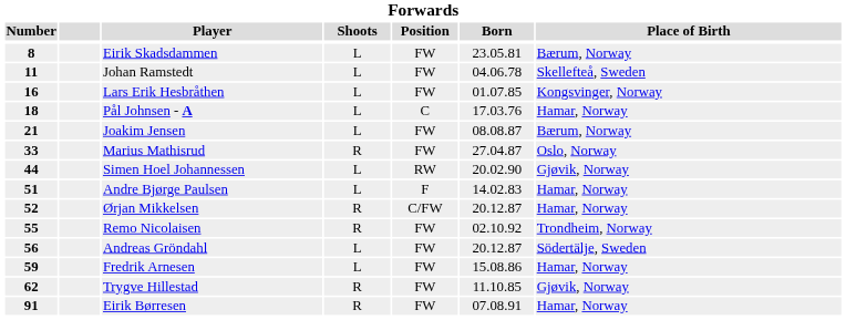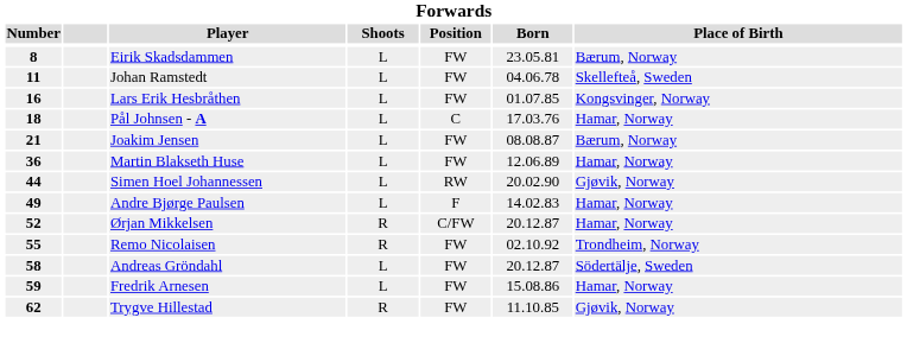 <table width=75%>
 <tr>
 <th colspan=7><big>Forwards</big></th>
 </tr>
 <tr bgcolor="#dddddd">
 <th width=5%>Number</th>
 <th width=5%></th>
 <th !width=15%>Player</th>
 <th width=8%>Shoots</th>
 <th width=8%>Position</th>
 <th width=9%>Born</th>
 <th width=37%>Place of Birth</th>
 </tr>
 <tr>
 </tr>
 <tr bgcolor="#eeeeee">
 <td align=center><strong>8</strong></td>
 <td align=center></td>
 <td><a href='#'>Eirik Skadsdammen</a></td>
 <td align=center>L</td>
 <td align=center>FW</td>
 <td align=center>23.05.81</td>
 <td><a href='#'>Bærum</a>, <a href='#'>Norway</a></td>
 </tr>
 <tr bgcolor="#eeeeee">
 <td align=center><strong>11</strong></td>
 <td align=center></td>
 <td>Johan Ramstedt</td>
 <td align=center>L</td>
 <td align=center>FW</td>
 <td align=center>04.06.78</td>
 <td><a href='#'>Skellefteå</a>, <a href='#'>Sweden</a></td>
 </tr>
 <tr bgcolor="#eeeeee">
 <td align=center><strong>16</strong></td>
 <td align=center></td>
 <td><a href='#'>Lars Erik Hesbråthen</a></td>
 <td align=center>L</td>
 <td align=center>FW</td>
 <td align=center>01.07.85</td>
 <td><a href='#'>Kongsvinger</a>, <a href='#'>Norway</a></td>
 </tr>
 <tr bgcolor="#eeeeee">
 <td align=center><strong>18</strong></td>
 <td align=center></td>
 <td><a href='#'>Pål Johnsen</a> - <strong><a href='#'>A</a></strong></td>
 <td align=center>L</td>
 <td align=center>C</td>
 <td align=center>17.03.76</td>
 <td><a href='#'>Hamar</a>, <a href='#'>Norway</a></td>
 </tr>
 <tr bgcolor="#eeeeee">
 <td align=center><strong>21</strong></td>
 <td align=center></td>
 <td><a href='#'>Joakim Jensen</a></td>
 <td align=center>L</td>
 <td align=center>FW</td>
 <td align=center>08.08.87</td>
 <td><a href='#'>Bærum</a>, <a href='#'>Norway</a></td>
 </tr>
 <tr bgcolor="#eeeeee">
-<td align=center><strong>33</strong></td>
+<td align=center><strong>36</strong></td>
 <td align=center></td>
-<td><a href='#'>Marius Mathisrud</a></td>
-<td align=center>R</td>
+<td><a href='#'>Martin Blakseth Huse</a></td>
+<td align=center>L</td>
 <td align=center>FW</td>
-<td align=center>27.04.87</td>
-<td><a href='#'>Oslo</a>, <a href='#'>Norway</a></td>
+<td align=center>12.06.89</td>
+<td><a href='#'>Hamar</a>, <a href='#'>Norway</a></td>
 </tr>
 <tr bgcolor="#eeeeee">
 <td align=center><strong>44</strong></td>
 <td align=center></td>
 <td><a href='#'>Simen Hoel Johannessen</a></td>
 <td align=center>L</td>
 <td align=center>RW</td>
 <td align=center>20.02.90</td>
 <td><a href='#'>Gjøvik</a>, <a href='#'>Norway</a></td>
 </tr>
 <tr bgcolor="#eeeeee">
-<td align=center><strong>51</strong></td>
+<td align=center><strong>49</strong></td>
 <td align=center></td>
 <td><a href='#'>Andre Bjørge Paulsen</a></td>
 <td align=center>L</td>
 <td align=center>F</td>
 <td align=center>14.02.83</td>
 <td><a href='#'>Hamar</a>, <a href='#'>Norway</a></td>
 </tr>
 <tr bgcolor="#eeeeee">
 <td align=center><strong>52</strong></td>
 <td align=center></td>
 <td><a href='#'>Ørjan Mikkelsen</a></td>
 <td align=center>R</td>
 <td align=center>C/FW</td>
 <td align=center>20.12.87</td>
 <td><a href='#'>Hamar</a>, <a href='#'>Norway</a></td>
 </tr>
 <tr bgcolor="#eeeeee">
 <td align=center><strong>55</strong></td>
 <td align=center></td>
 <td><a href='#'>Remo Nicolaisen</a></td>
 <td align=center>R</td>
 <td align=center>FW</td>
 <td align=center>02.10.92</td>
 <td><a href='#'>Trondheim</a>, <a href='#'>Norway</a></td>
 </tr>
 <tr bgcolor="#eeeeee">
-<td align=center><strong>56</strong></td>
+<td align=center><strong>58</strong></td>
 <td align=center></td>
 <td><a href='#'>Andreas Gröndahl</a></td>
 <td align=center>L</td>
 <td align=center>FW</td>
 <td align=center>20.12.87</td>
 <td><a href='#'>Södertälje</a>, <a href='#'>Sweden</a></td>
 </tr>
 <tr bgcolor="#eeeeee">
 <td align=center><strong>59</strong></td>
 <td align=center></td>
 <td><a href='#'>Fredrik Arnesen</a></td>
 <td align=center>L</td>
 <td align=center>FW</td>
 <td align=center>15.08.86</td>
 <td><a href='#'>Hamar</a>, <a href='#'>Norway</a></td>
 </tr>
 <tr bgcolor="#eeeeee">
 <td align=center><strong>62</strong></td>
 <td align=center></td>
 <td><a href='#'>Trygve Hillestad</a></td>
 <td align=center>R</td>
 <td align=center>FW</td>
 <td align=center>11.10.85</td>
 <td><a href='#'>Gjøvik</a>, <a href='#'>Norway</a></td>
 </tr>
-<tr bgcolor="#eeeeee">
-<td align=center><strong>91</strong></td>
-<td align=center></td>
-<td><a href='#'>Eirik Børresen</a></td>
-<td align=center>R</td>
-<td align=center>FW</td>
-<td align=center>07.08.91</td>
-<td><a href='#'>Hamar</a>, <a href='#'>Norway</a></td>
-</tr>
 </table>
